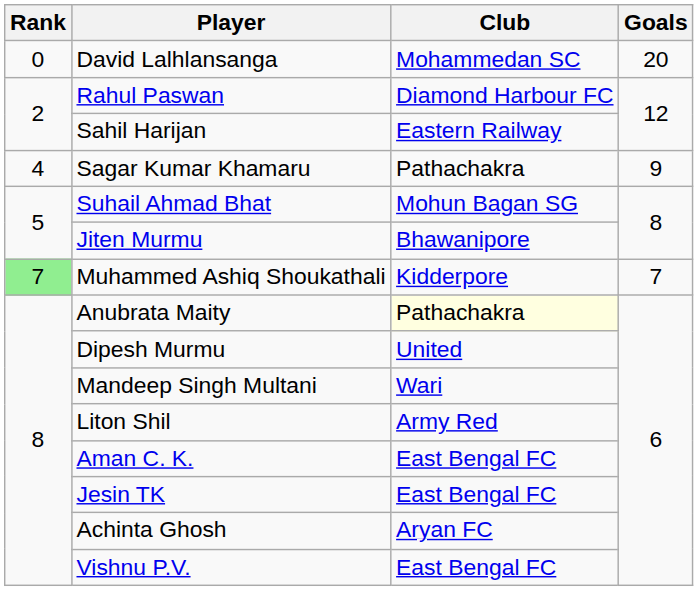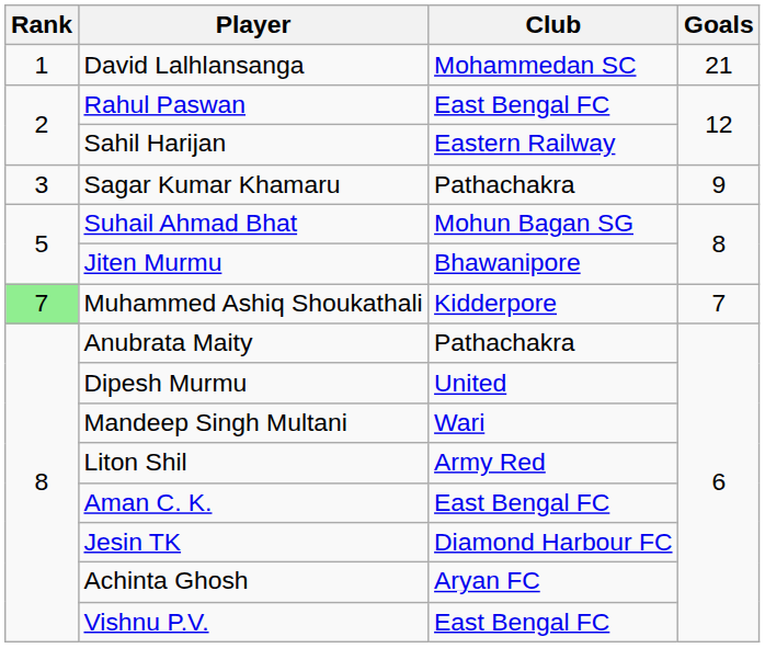 <table class="wikitable" style="text-align:"center">
 <tr>
 <th>Rank</th>
 <th>Player</th>
 <th>Club</th>
 <th>Goals</th>
 </tr>
 <tr>
-<td rowspan="1" align="center">0</td>
+<td rowspan="1" align="center">1</td>
 <td align="left"> David Lalhlansanga</td>
 <td align="left"><a href='#'>Mohammedan SC</a></td>
-<td rowspan="1" align="center">20</td>
+<td rowspan="1" align="center">21</td>
 </tr>
 <tr>
 <td rowspan="2" align="center">2</td>
 <td align="left"> <a href='#'>Rahul Paswan</a></td>
-<td align="left"><a href='#'>Diamond Harbour FC</a></td>
+<td align="left"><a href='#'>East Bengal FC</a></td>
 <td rowspan="2" align="center">12</td>
 </tr>
 <tr>
 <td align="left"> Sahil Harijan</td>
 <td align="left"><a href='#'>Eastern Railway</a></td>
 </tr>
 <tr>
-<td align="center">4</td>
+<td align="center">3</td>
 <td align="left"> Sagar Kumar Khamaru</td>
 <td align="left">Pathachakra</td>
 <td align="center">9</td>
 </tr>
 <tr>
 <td rowspan="2" align="center">5</td>
 <td align="left"> <a href='#'>Suhail Ahmad Bhat</a></td>
 <td align="left"><a href='#'>Mohun Bagan SG</a></td>
 <td rowspan="2" align="center">8</td>
 </tr>
 <tr>
 <td align="left"> <a href='#'>Jiten Murmu</a></td>
 <td align="left"><a href='#'>Bhawanipore</a></td>
 </tr>
 <tr>
 <td align="center" style="background: lightgreen;">7</td>
 <td align="left"> Muhammed Ashiq Shoukathali</td>
 <td align="left"><a href='#'>Kidderpore</a></td>
 <td align="center">7</td>
 </tr>
 <tr>
 <td rowspan="8" align="center">8</td>
 <td align="left"> Anubrata Maity</td>
-<td align="left" style="background: lightyellow;">Pathachakra</td>
+<td align="left">Pathachakra</td>
 <td rowspan="8" align="center">6</td>
 </tr>
 <tr>
 <td align="left"> Dipesh Murmu</td>
 <td align="left"><a href='#'>United</a></td>
 </tr>
 <tr>
 <td align="left"> Mandeep Singh Multani</td>
 <td align="left"><a href='#'>Wari</a></td>
 </tr>
 <tr>
 <td align="left"> Liton Shil</td>
 <td align="left"><a href='#'>Army Red</a></td>
 </tr>
 <tr>
 <td align="left"> <a href='#'>Aman C. K.</a></td>
 <td align="left"><a href='#'>East Bengal FC</a></td>
 </tr>
 <tr>
 <td align="left"> <a href='#'>Jesin TK</a></td>
-<td align="left"><a href='#'>East Bengal FC</a></td>
+<td align="left"><a href='#'>Diamond Harbour FC</a></td>
 </tr>
 <tr>
 <td align="left"> Achinta Ghosh</td>
 <td align="left"><a href='#'>Aryan FC</a></td>
 </tr>
 <tr>
 <td align="left"> <a href='#'>Vishnu P.V.</a></td>
 <td align="left"><a href='#'>East Bengal FC</a></td>
 </tr>
 </table>
